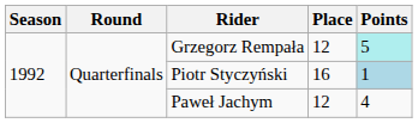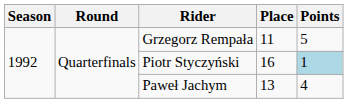 <table class="wikitable">
 <tr>
 <th>Season</th>
 <th>Round</th>
 <th>Rider</th>
 <th>Place</th>
 <th>Points</th>
 </tr>
 <tr>
 <td rowspan="3">1992</td>
 <td rowspan="3">Quarterfinals</td>
 <td>Grzegorz Rempała</td>
-<td>12</td>
-<td style="background: paleturquoise;">5</td>
+<td>11</td>
+<td>5</td>
 </tr>
 <tr>
 <td>Piotr Styczyński</td>
 <td>16</td>
 <td style="background: lightblue;">1</td>
 </tr>
 <tr>
 <td>Paweł Jachym</td>
-<td>12</td>
+<td>13</td>
 <td>4</td>
 </tr>
 </table>
